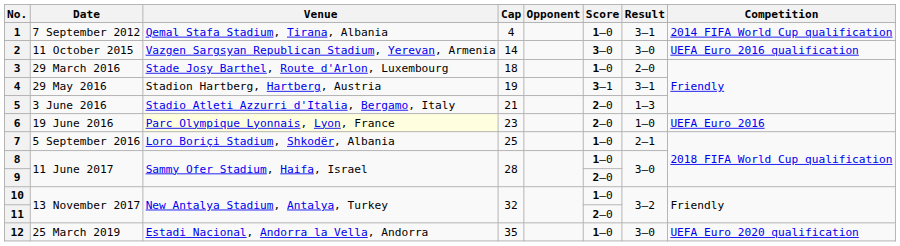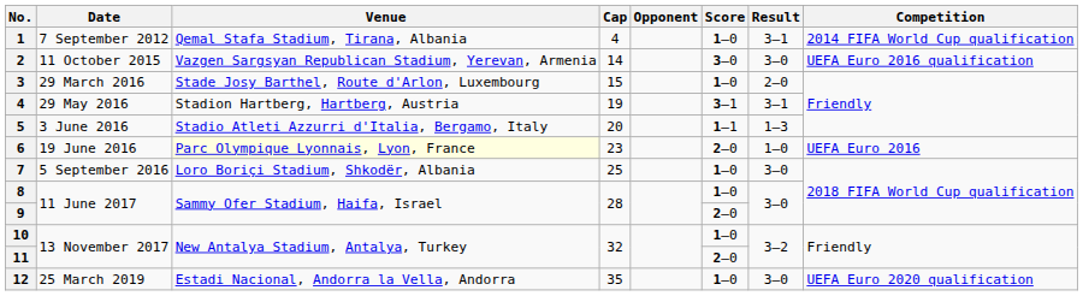 <table class="wikitable sortable plainrowheaders">
 <tr>
 <th scope=col>No.</th>
 <th scope=col data-sort-type=date>Date</th>
 <th scope=col>Venue</th>
 <th scope=col>Cap</th>
 <th scope=col>Opponent</th>
 <th scope=col>Score</th>
 <th scope=col>Result</th>
 <th scope=col>Competition</th>
 </tr>
 <tr>
 <th scope=row>1</th>
 <td>7 September 2012</td>
 <td><a href='#'>Qemal Stafa Stadium</a>, <a href='#'>Tirana</a>, Albania</td>
 <td align=center>4</td>
 <td></td>
 <td align=center><strong>1</strong>–0</td>
 <td align=center>3–1</td>
 <td><a href='#'>2014 FIFA World Cup qualification</a></td>
 </tr>
 <tr>
 <th scope=row>2</th>
 <td>11 October 2015</td>
 <td><a href='#'>Vazgen Sargsyan Republican Stadium</a>, <a href='#'>Yerevan</a>, Armenia</td>
 <td align=center>14</td>
 <td></td>
 <td align=center><strong>3</strong>–0</td>
 <td align=center>3–0</td>
 <td><a href='#'>UEFA Euro 2016 qualification</a></td>
 </tr>
 <tr>
 <th scope=row>3</th>
 <td>29 March 2016</td>
 <td><a href='#'>Stade Josy Barthel</a>, <a href='#'>Route d'Arlon</a>, Luxembourg</td>
-<td align=center>18</td>
+<td align=center>15</td>
 <td></td>
 <td align=center><strong>1</strong>–0</td>
 <td align=center>2–0</td>
 <td rowspan="3"><a href='#'>Friendly</a></td>
 </tr>
 <tr>
 <th scope=row>4</th>
 <td>29 May 2016</td>
 <td>Stadion Hartberg, <a href='#'>Hartberg</a>, Austria</td>
 <td align=center>19</td>
 <td></td>
 <td align=center><strong>3</strong>–1</td>
 <td align=center>3–1</td>
 </tr>
 <tr>
 <th scope=row>5</th>
 <td>3 June 2016</td>
 <td><a href='#'>Stadio Atleti Azzurri d'Italia</a>, <a href='#'>Bergamo</a>, Italy</td>
-<td align=center>21</td>
+<td align=center>20</td>
 <td></td>
-<td align=center><strong>2</strong>–0</td>
+<td align=center><strong>1</strong>–1</td>
 <td align=center>1–3</td>
 </tr>
 <tr>
 <th scope=row>6</th>
 <td>19 June 2016</td>
 <td style="background: lightyellow;"><a href='#'>Parc Olympique Lyonnais</a>, <a href='#'>Lyon</a>, France</td>
 <td align=center>23</td>
 <td></td>
 <td align=center><strong>2</strong>–0</td>
 <td align=center>1–0</td>
 <td><a href='#'>UEFA Euro 2016</a></td>
 </tr>
 <tr>
 <th scope=row>7</th>
 <td>5 September 2016</td>
 <td><a href='#'>Loro Boriçi Stadium</a>, <a href='#'>Shkodër</a>, Albania</td>
 <td align=center>25</td>
 <td></td>
 <td align="center"><strong>1</strong>–0</td>
-<td align=center>2–1</td>
+<td align=center>3–0</td>
 <td rowspan="3"><a href='#'>2018 FIFA World Cup qualification</a></td>
 </tr>
 <tr>
 <th scope=row>8</th>
 <td rowspan=2>11 June 2017</td>
 <td rowspan=2><a href='#'>Sammy Ofer Stadium</a>, <a href='#'>Haifa</a>, Israel</td>
 <td rowspan=2 align=center>28</td>
 <td rowspan=2></td>
 <td align=center><strong>1</strong>–0</td>
 <td rowspan="2" style="text-align:center">3–0</td>
 </tr>
 <tr>
 <th scope=row>9</th>
 <td align=center><strong>2</strong>–0</td>
 </tr>
 <tr>
 <th scope=row>10</th>
 <td rowspan=2>13 November 2017</td>
 <td rowspan=2><a href='#'>New Antalya Stadium</a>, <a href='#'>Antalya</a>, Turkey</td>
 <td rowspan=2 align=center>32</td>
 <td rowspan=2></td>
 <td align=center><strong>1</strong>–0</td>
 <td rowspan="2" style="text-align:center">3–2</td>
 <td rowspan=2>Friendly</td>
 </tr>
 <tr>
 <th scope=row>11</th>
 <td align=center><strong>2</strong>–0</td>
 </tr>
 <tr>
 <th scope=row>12</th>
 <td>25 March 2019</td>
 <td><a href='#'>Estadi Nacional</a>, <a href='#'>Andorra la Vella</a>, Andorra</td>
 <td align=center>35</td>
 <td></td>
 <td align=center><strong>1</strong>–0</td>
 <td align=center>3–0</td>
 <td><a href='#'>UEFA Euro 2020 qualification</a></td>
 </tr>
 </table>
